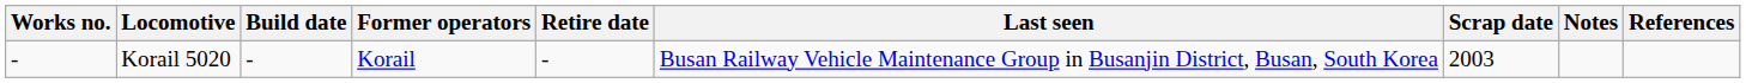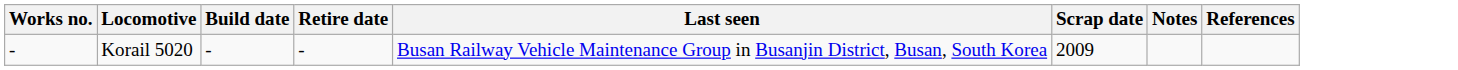 <table class="wikitable">
 <tr>
 <th>Works no.</th>
 <th>Locomotive</th>
 <th>Build date</th>
-<th>Former operators</th>
 <th>Retire date</th>
 <th>Last seen</th>
 <th>Scrap date</th>
 <th>Notes</th>
 <th>References</th>
 </tr>
 <tr>
 <td>-</td>
 <td>Korail 5020</td>
 <td>-</td>
-<td><a href='#'>Korail</a></td>
 <td>-</td>
 <td><a href='#'>Busan Railway Vehicle Maintenance Group</a> in <a href='#'>Busanjin District</a>, <a href='#'>Busan</a>, <a href='#'>South Korea</a></td>
-<td>2003</td>
+<td>2009</td>
 <td></td>
 <td></td>
 </tr>
 </table>
